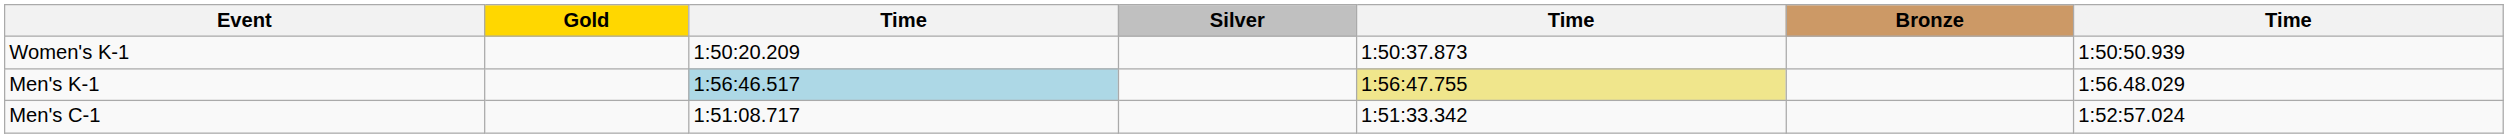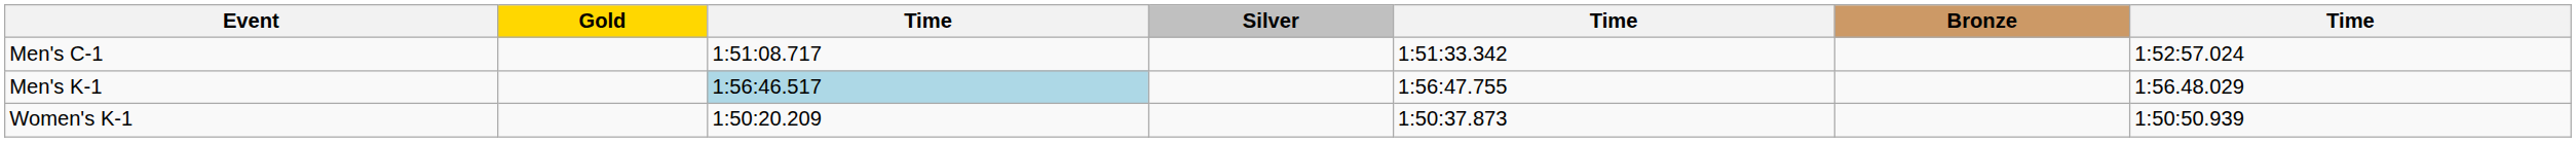 <table class="wikitable" width=100%>
 <tr>
 <th>Event</th>
 <td align=center bgcolor="gold"><strong>Gold</strong></td>
 <th>Time</th>
 <td align=center bgcolor="silver"><strong>Silver</strong></td>
 <th>Time</th>
 <td align=center bgcolor="CC9966"><strong>Bronze</strong></td>
 <th>Time</th>
 </tr>
 <tr>
+<td>Men's C-1</td>
+<td></td>
+<td>1:51:08.717</td>
+<td></td>
+<td>1:51:33.342</td>
+<td></td>
+<td>1:52:57.024</td>
+</tr>
+<tr>
+<td>Men's K-1</td>
+<td></td>
+<td style="background: lightblue;">1:56:46.517</td>
+<td></td>
+<td>1:56:47.755</td>
+<td></td>
+<td>1:56.48.029</td>
+</tr>
+<tr>
 <td>Women's K-1</td>
 <td></td>
 <td>1:50:20.209</td>
 <td></td>
 <td>1:50:37.873</td>
 <td></td>
 <td>1:50:50.939</td>
 </tr>
-<tr>
-<td>Men's K-1</td>
-<td></td>
-<td style="background: lightblue;">1:56:46.517</td>
-<td></td>
-<td style="background: khaki;">1:56:47.755</td>
-<td></td>
-<td>1:56.48.029</td>
-</tr>
-<tr>
-<td>Men's C-1</td>
-<td></td>
-<td>1:51:08.717</td>
-<td></td>
-<td>1:51:33.342</td>
-<td></td>
-<td>1:52:57.024</td>
-</tr>
 </table>
